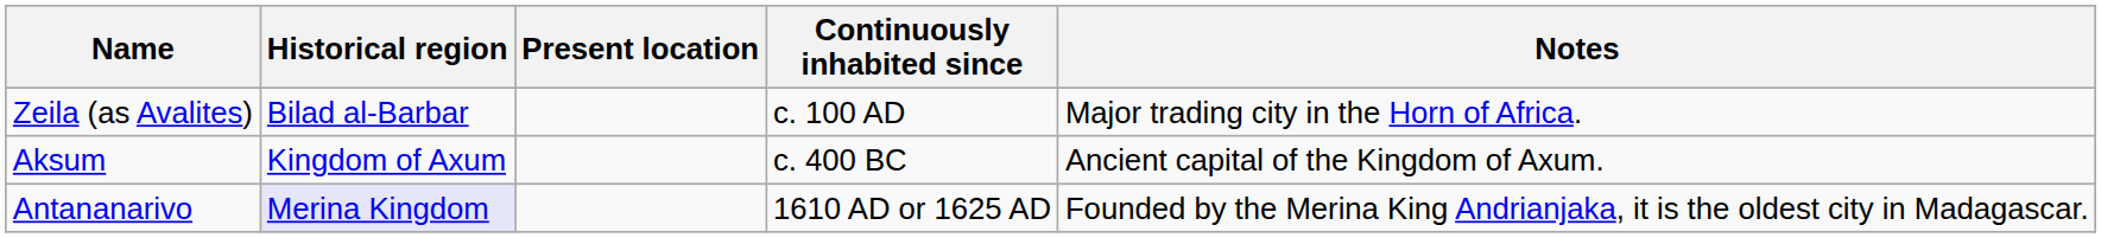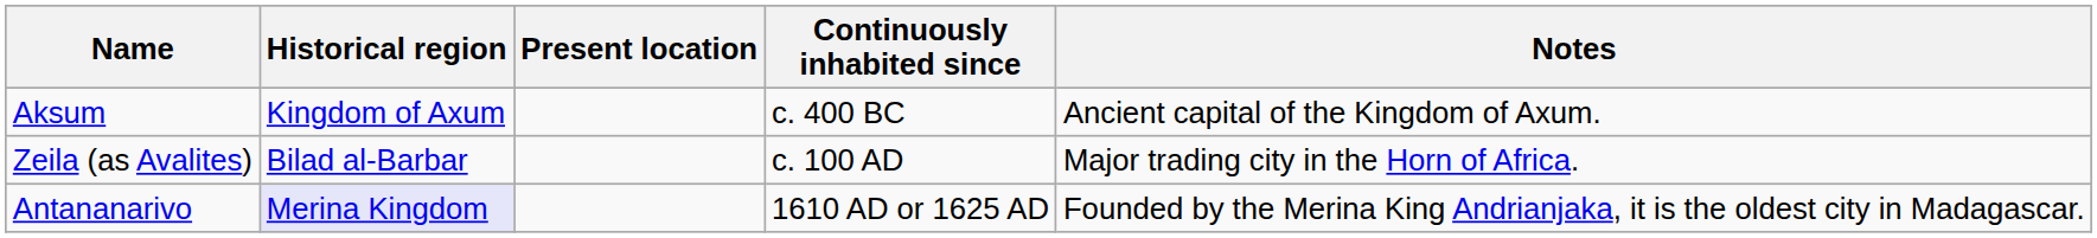 <table class="wikitable sortable" style="font-size:95%">
 <tr>
 <th>Name</th>
 <th>Historical region</th>
 <th>Present location</th>
 <th data-sort-type="number">Continuously<br>inhabited since</th>
 <th class="unsortable">Notes</th>
 </tr>
 <tr>
+<td><a href='#'>Aksum</a></td>
+<td><a href='#'>Kingdom of Axum</a></td>
+<td></td>
+<td>c. 400 BC</td>
+<td>Ancient capital of the Kingdom of Axum.</td>
+</tr>
+<tr>
 <td><a href='#'>Zeila</a> (as <a href='#'>Avalites</a>)</td>
 <td><a href='#'>Bilad al-Barbar</a></td>
 <td></td>
 <td>c. 100 AD</td>
 <td>Major trading city in the <a href='#'>Horn of Africa</a>.</td>
-</tr>
-<tr>
-<td><a href='#'>Aksum</a></td>
-<td><a href='#'>Kingdom of Axum</a></td>
-<td></td>
-<td>c. 400 BC</td>
-<td>Ancient capital of the Kingdom of Axum.</td>
 </tr>
 <tr>
 <td><a href='#'>Antananarivo</a></td>
 <td style="background: lavender;"><a href='#'>Merina Kingdom</a></td>
 <td></td>
 <td>1610 AD or 1625 AD</td>
 <td>Founded by the Merina King <a href='#'>Andrianjaka</a>, it is the oldest city in Madagascar.</td>
 </tr>
 </table>
